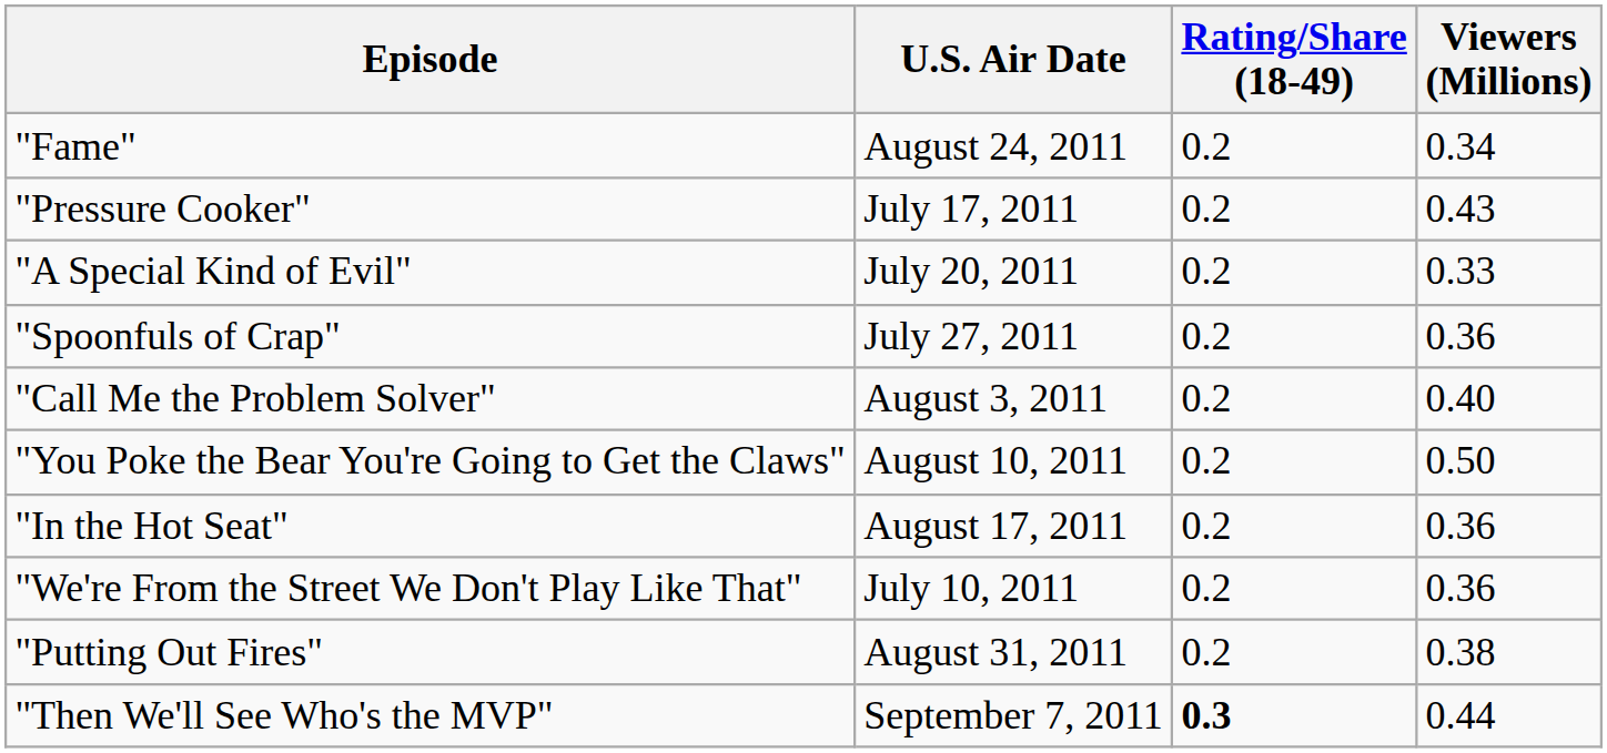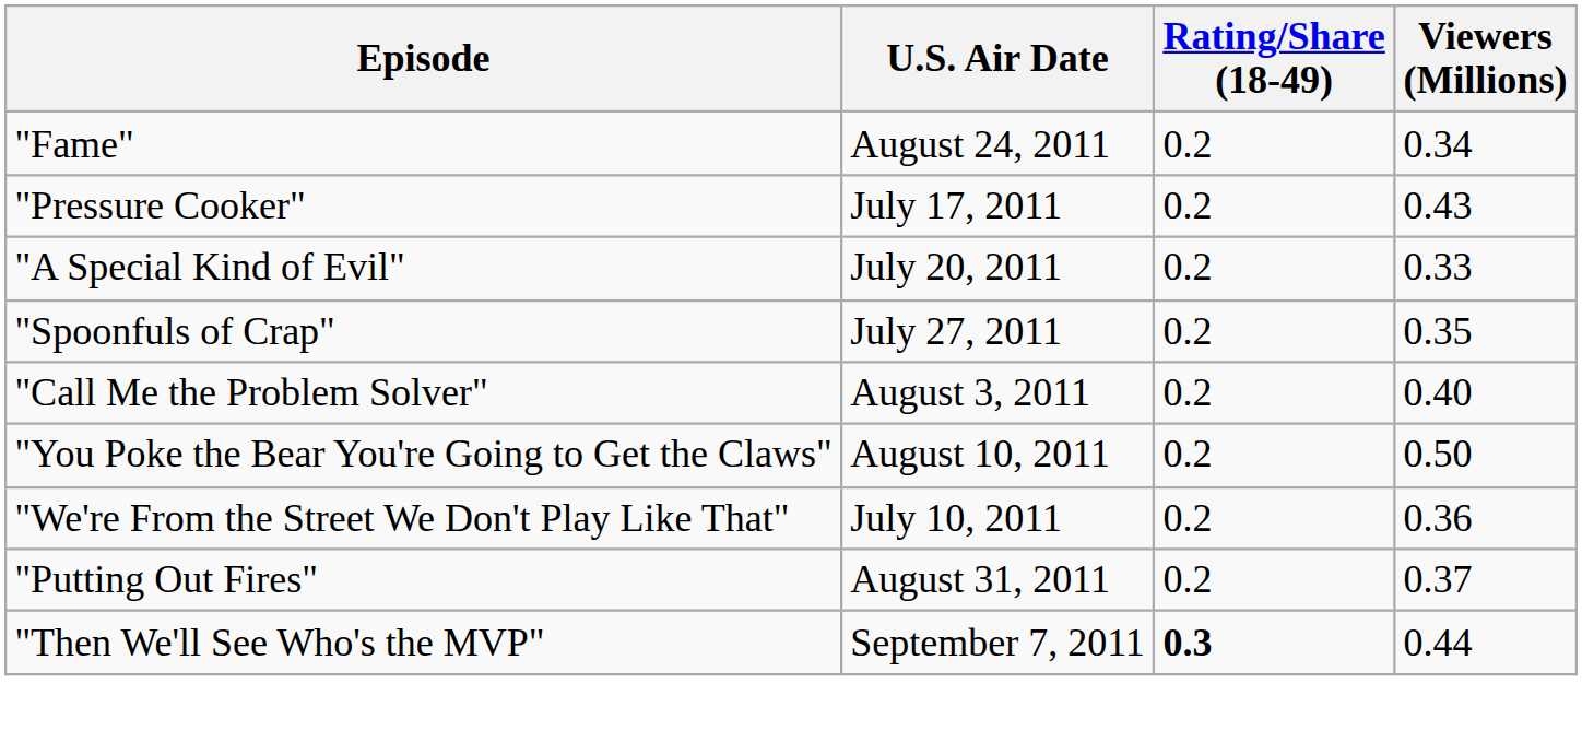 <table class="wikitable sortable">
 <tr>
 <th>Episode</th>
 <th>U.S. Air Date</th>
 <th><a href='#'>Rating/Share</a><br>(18-49)</th>
 <th>Viewers<br>(Millions)</th>
 </tr>
 <tr>
 <td>"Fame"</td>
 <td>August 24, 2011</td>
 <td>0.2</td>
 <td>0.34</td>
 </tr>
 <tr>
 <td>"Pressure Cooker"</td>
 <td>July 17, 2011</td>
 <td>0.2</td>
 <td>0.43</td>
 </tr>
 <tr>
 <td>"A Special Kind of Evil"</td>
 <td>July 20, 2011</td>
 <td>0.2</td>
 <td>0.33</td>
 </tr>
 <tr>
 <td>"Spoonfuls of Crap"</td>
 <td>July 27, 2011</td>
 <td>0.2</td>
-<td>0.36</td>
+<td>0.35</td>
 </tr>
 <tr>
 <td>"Call Me the Problem Solver"</td>
 <td>August 3, 2011</td>
 <td>0.2</td>
 <td>0.40</td>
 </tr>
 <tr>
 <td>"You Poke the Bear You're Going to Get the Claws"</td>
 <td>August 10, 2011</td>
 <td>0.2</td>
 <td>0.50</td>
 </tr>
 <tr>
-<td>"In the Hot Seat"</td>
-<td>August 17, 2011</td>
-<td>0.2</td>
-<td>0.36</td>
-</tr>
-<tr>
 <td>"We're From the Street We Don't Play Like That"</td>
 <td>July 10, 2011</td>
 <td>0.2</td>
 <td>0.36</td>
 </tr>
 <tr>
 <td>"Putting Out Fires"</td>
 <td>August 31, 2011</td>
 <td>0.2</td>
-<td>0.38</td>
+<td>0.37</td>
 </tr>
 <tr>
 <td>"Then We'll See Who's the MVP"</td>
 <td>September 7, 2011</td>
 <td><strong>0.3</strong></td>
 <td>0.44</td>
 </tr>
 </table>
